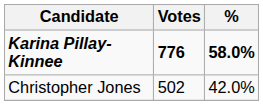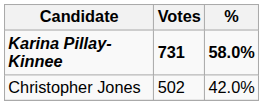 <table class="wikitable" style="width:250px">
 <tr>
 <th>Candidate</th>
 <th>Votes</th>
 <th>%</th>
 </tr>
 <tr>
 <td><strong><em>Karina Pillay-Kinnee</em></strong></td>
-<td><strong>776</strong></td>
+<td><strong>731</strong></td>
 <td><strong>58.0%</strong></td>
 </tr>
 <tr>
 <td>Christopher Jones</td>
 <td>502</td>
 <td>42.0%</td>
 </tr>
 <tr>
 </tr>
 </table>
